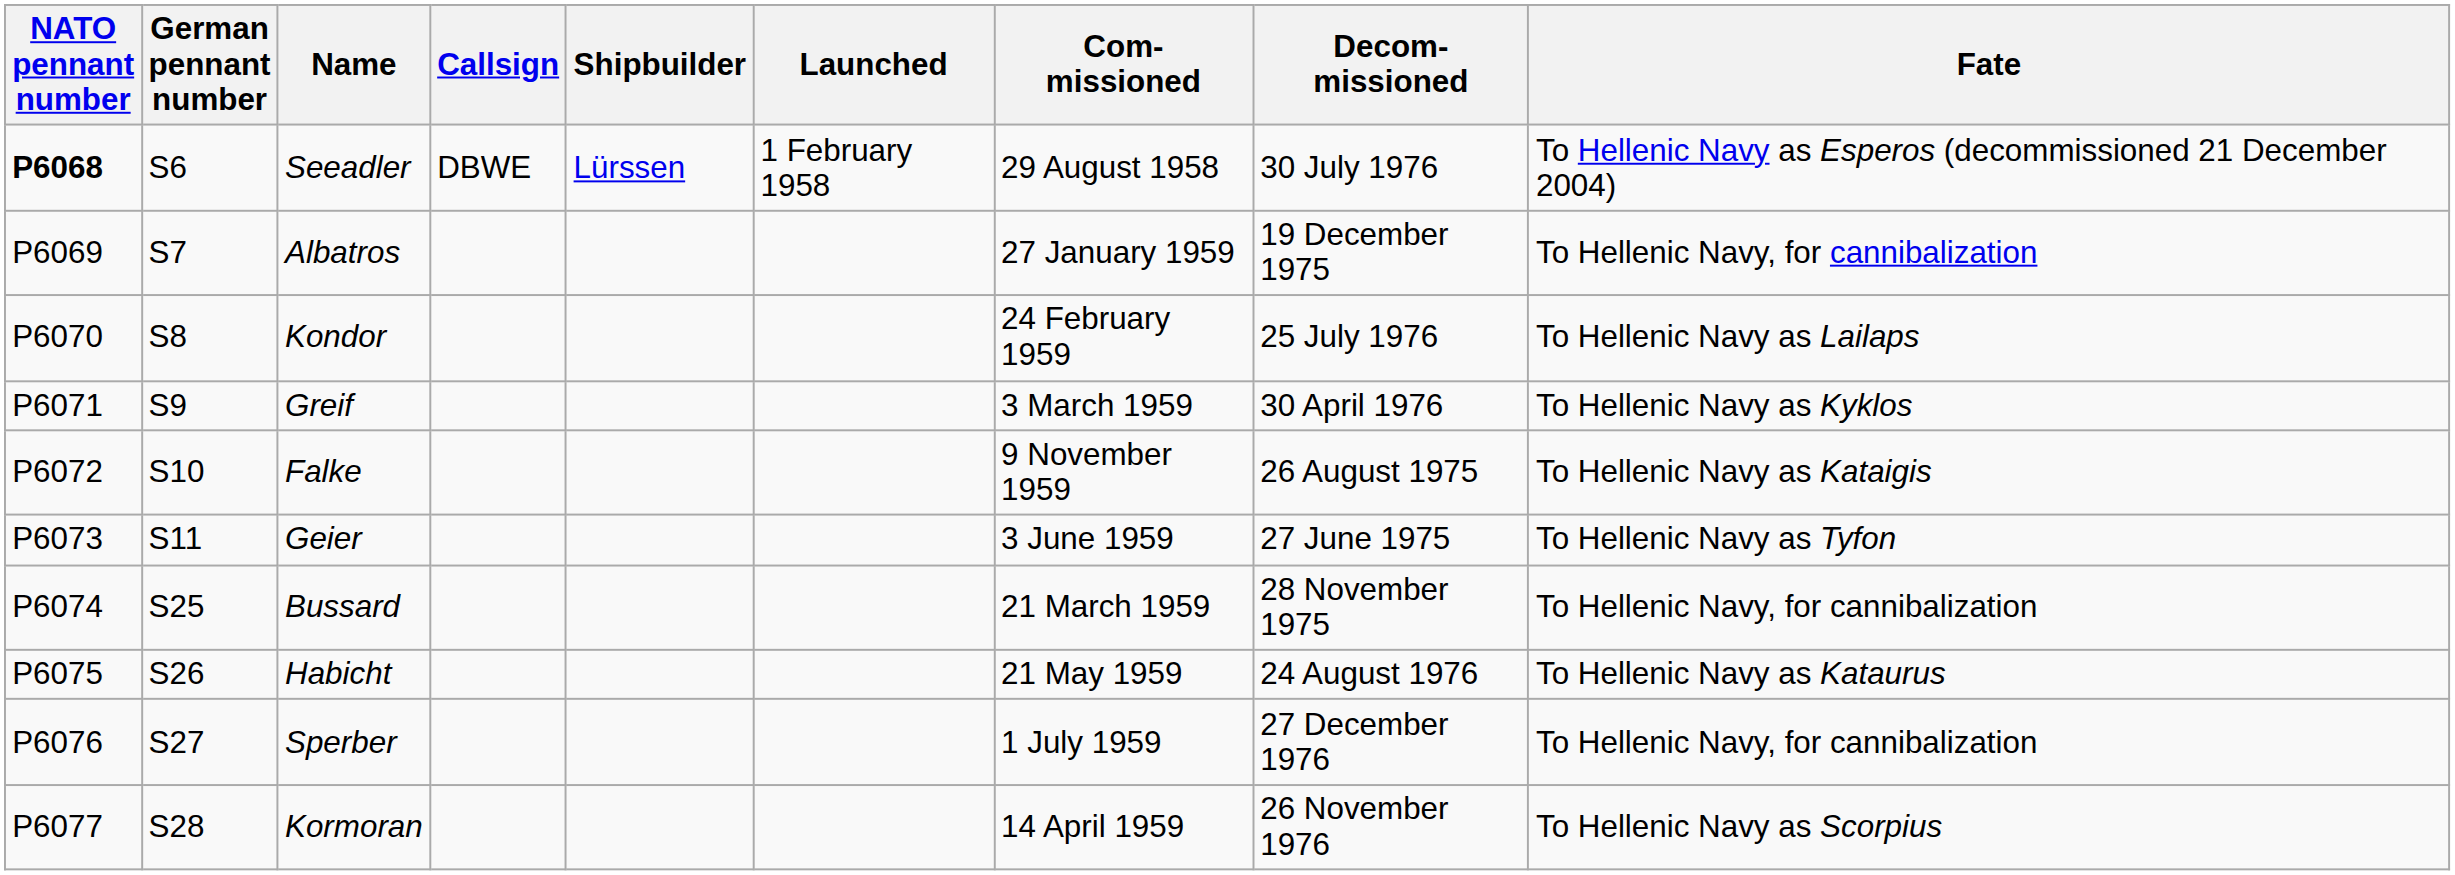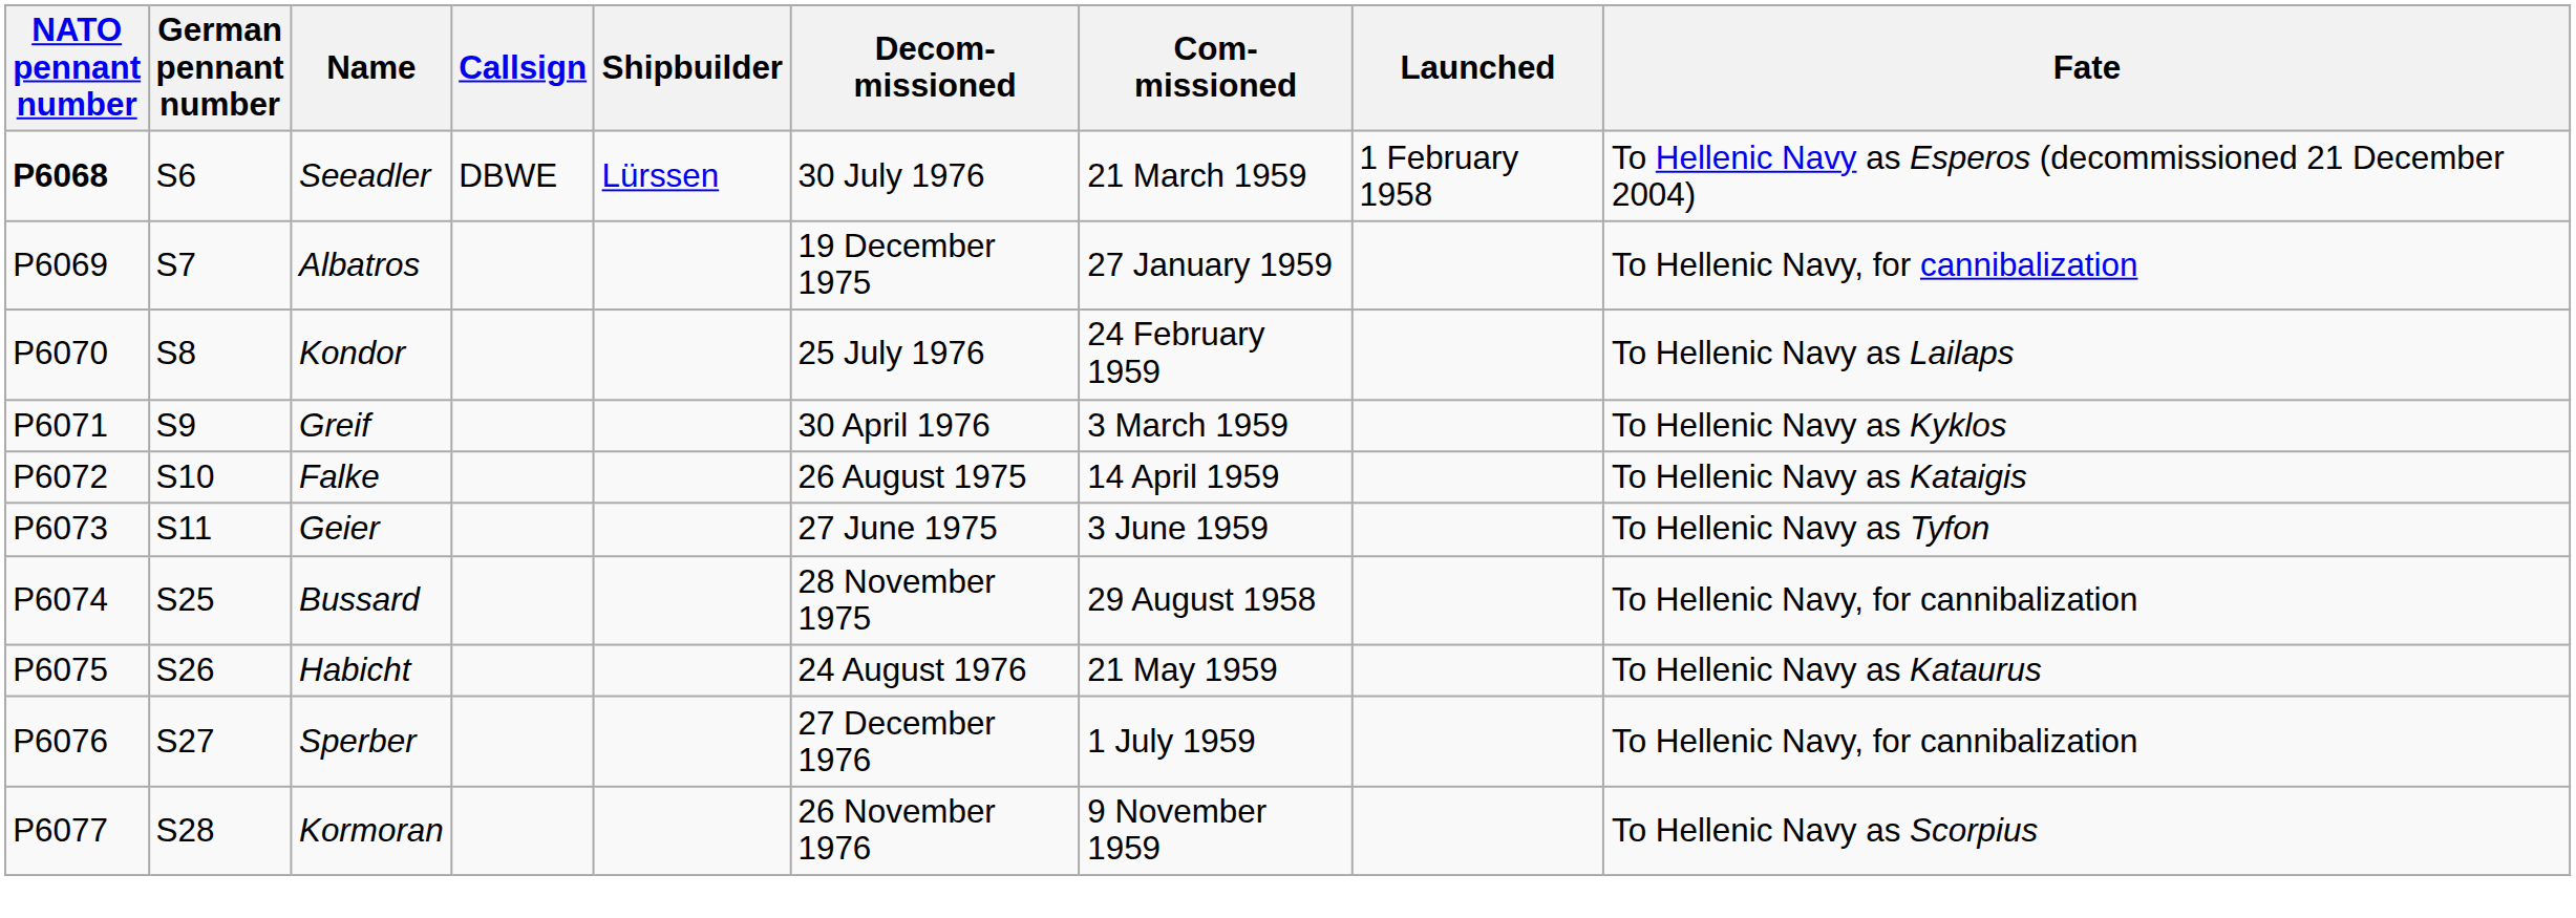 <table class="wikitable">
 <tr>
 <th><a href='#'>NATO</a><br><a href='#'>pennant<br>number</a></th>
 <th>German<br>pennant<br>number</th>
 <th>Name</th>
 <th><a href='#'>Callsign</a></th>
 <th>Shipbuilder</th>
+<th>Decom-<br>missioned</th>
+<th>Com-<br>missioned</th>
 <th>Launched</th>
-<th>Com-<br>missioned</th>
-<th>Decom-<br>missioned</th>
 <th>Fate</th>
 </tr>
 <tr>
 <td><strong>P6068</strong></td>
 <td>S6</td>
 <td><em>Seeadler</em></td>
 <td>DBWE</td>
 <td><a href='#'>Lürssen</a></td>
+<td>30 July 1976</td>
+<td>21 March 1959</td>
 <td>1 February 1958</td>
-<td>29 August 1958</td>
-<td>30 July 1976</td>
 <td>To <a href='#'>Hellenic Navy</a> as <em>Esperos</em> (decommissioned 21 December 2004)</td>
 </tr>
 <tr>
 <td>P6069</td>
 <td>S7</td>
 <td><em>Albatros</em></td>
 <td></td>
 <td></td>
+<td>19 December 1975</td>
+<td>27 January 1959</td>
 <td></td>
-<td>27 January 1959</td>
-<td>19 December 1975</td>
 <td>To Hellenic Navy, for <a href='#'>cannibalization</a></td>
 </tr>
 <tr>
 <td>P6070</td>
 <td>S8</td>
 <td><em>Kondor</em></td>
 <td></td>
 <td></td>
+<td>25 July 1976</td>
+<td>24 February 1959</td>
 <td></td>
-<td>24 February 1959</td>
-<td>25 July 1976</td>
 <td>To Hellenic Navy as <em>Lailaps</em></td>
 </tr>
 <tr>
 <td>P6071</td>
 <td>S9</td>
 <td><em>Greif</em></td>
 <td></td>
 <td></td>
+<td>30 April 1976</td>
+<td>3 March 1959</td>
 <td></td>
-<td>3 March 1959</td>
-<td>30 April 1976</td>
 <td>To Hellenic Navy as <em>Kyklos</em></td>
 </tr>
 <tr>
 <td>P6072</td>
 <td>S10</td>
 <td><em>Falke</em></td>
 <td></td>
 <td></td>
+<td>26 August 1975</td>
+<td>14 April 1959</td>
 <td></td>
-<td>9 November 1959</td>
-<td>26 August 1975</td>
 <td>To Hellenic Navy as <em>Kataigis</em></td>
 </tr>
 <tr>
 <td>P6073</td>
 <td>S11</td>
 <td><em>Geier</em></td>
 <td></td>
 <td></td>
+<td>27 June 1975</td>
+<td>3 June 1959</td>
 <td></td>
-<td>3 June 1959</td>
-<td>27 June 1975</td>
 <td>To Hellenic Navy as <em>Tyfon</em></td>
 </tr>
 <tr>
 <td>P6074</td>
 <td>S25</td>
 <td><em>Bussard</em></td>
 <td></td>
 <td></td>
+<td>28 November 1975</td>
+<td>29 August 1958</td>
 <td></td>
-<td>21 March 1959</td>
-<td>28 November 1975</td>
 <td>To Hellenic Navy, for cannibalization</td>
 </tr>
 <tr>
 <td>P6075</td>
 <td>S26</td>
 <td><em>Habicht</em></td>
 <td></td>
 <td></td>
+<td>24 August 1976</td>
+<td>21 May 1959</td>
 <td></td>
-<td>21 May 1959</td>
-<td>24 August 1976</td>
 <td>To Hellenic Navy as <em>Kataurus</em></td>
 </tr>
 <tr>
 <td>P6076</td>
 <td>S27</td>
 <td><em>Sperber</em></td>
 <td></td>
 <td></td>
+<td>27 December 1976</td>
+<td>1 July 1959</td>
 <td></td>
-<td>1 July 1959</td>
-<td>27 December 1976</td>
 <td>To Hellenic Navy, for cannibalization</td>
 </tr>
 <tr>
 <td>P6077</td>
 <td>S28</td>
 <td><em>Kormoran</em></td>
 <td></td>
 <td></td>
+<td>26 November 1976</td>
+<td>9 November 1959</td>
 <td></td>
-<td>14 April 1959</td>
-<td>26 November 1976</td>
 <td>To Hellenic Navy as <em>Scorpius</em></td>
 </tr>
 </table>
